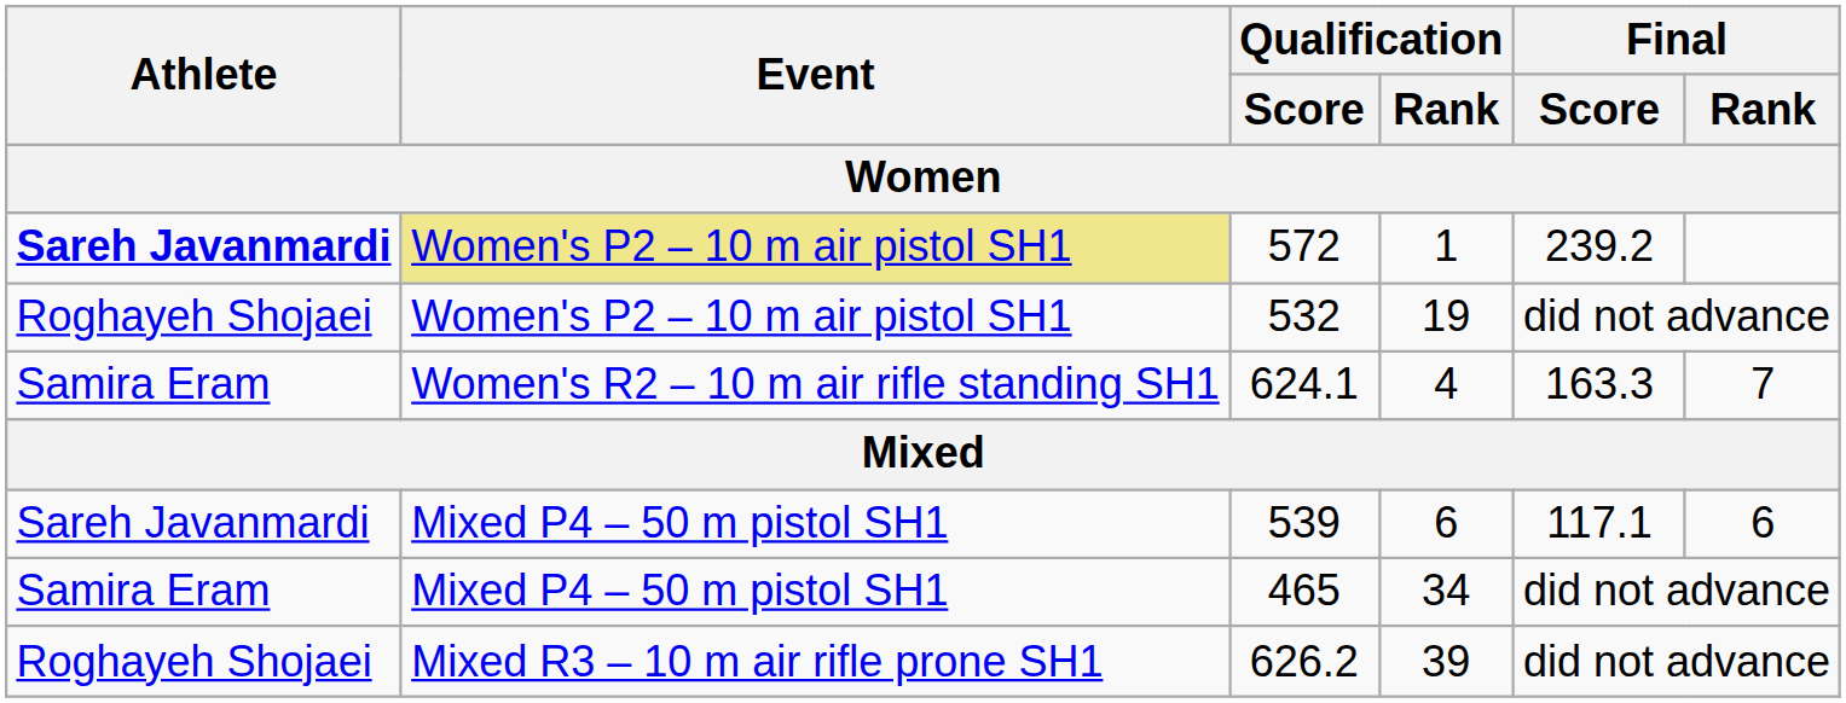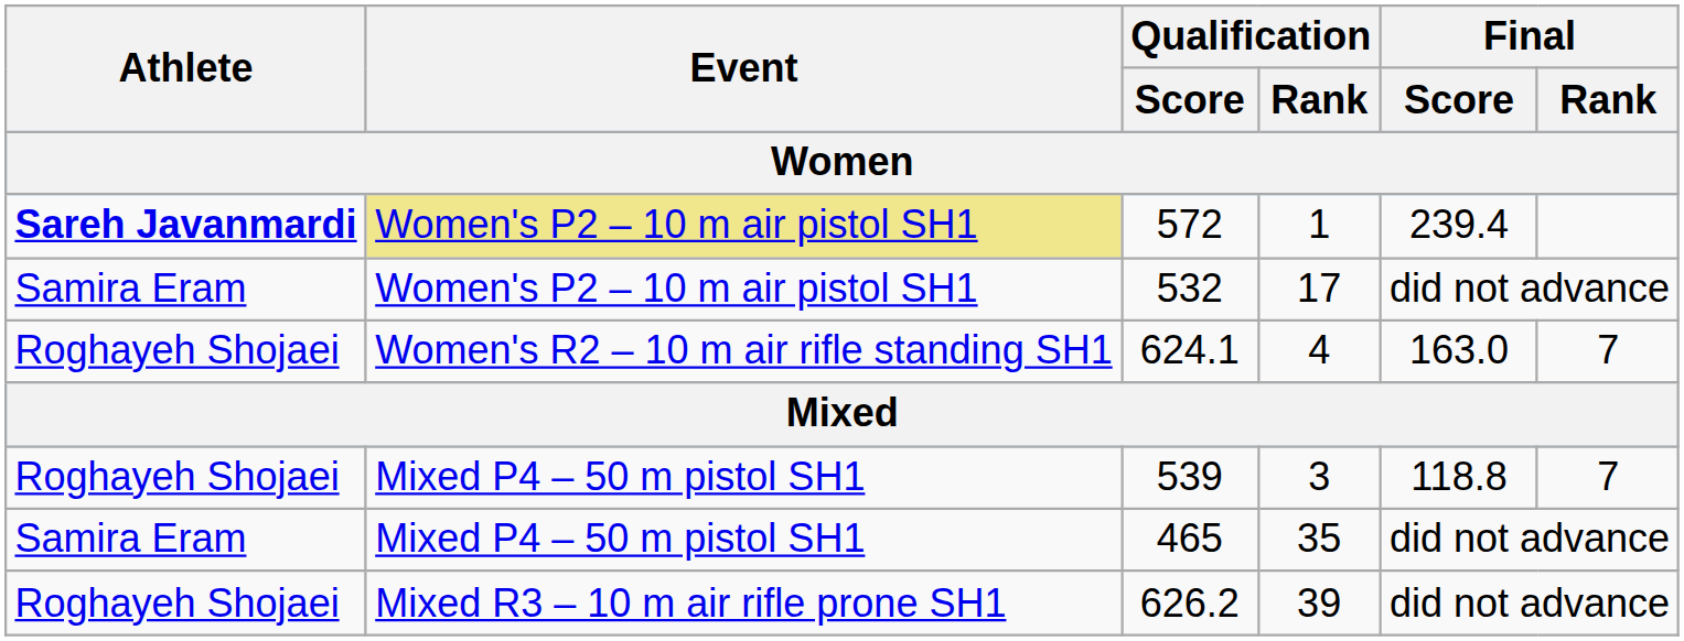 <table class=wikitable style="font-size:100%">
 <tr>
 <th rowspan="2">Athlete</th>
 <th rowspan="2">Event</th>
 <th colspan="2">Qualification</th>
 <th colspan="2">Final</th>
 </tr>
 <tr>
 <th>Score</th>
 <th>Rank</th>
 <th>Score</th>
 <th>Rank</th>
 </tr>
 <tr style="background:#9acdff;">
 <th colspan=9>Women</th>
 </tr>
 <tr align=center>
 <td align=left><strong><a href='#'>Sareh Javanmardi</a></strong></td>
 <td align=left style="background: khaki;"><a href='#'>Women's P2 – 10 m air pistol SH1</a></td>
 <td>572 <strong></strong> <strong></strong></td>
 <td>1</td>
-<td>239.2</td>
+<td>239.4</td>
 <td> <strong></strong>  <strong></strong></td>
 </tr>
 <tr align=center>
-<td align=left><a href='#'>Roghayeh Shojaei</a></td>
+<td align=left><a href='#'>Samira Eram</a></td>
 <td align=left><a href='#'>Women's P2 – 10 m air pistol SH1</a></td>
 <td>532</td>
-<td>19</td>
+<td>17</td>
 <td colspan=2>did not advance</td>
 </tr>
 <tr align=center>
-<td align=left><a href='#'>Samira Eram</a></td>
+<td align=left><a href='#'>Roghayeh Shojaei</a></td>
 <td align=left><a href='#'>Women's R2 – 10 m air rifle standing SH1</a></td>
 <td>624.1 <strong></strong></td>
 <td>4</td>
-<td>163.3</td>
+<td>163.0</td>
 <td>7</td>
 </tr>
 <tr style="background:#9acdff;">
 <th colspan=9>Mixed</th>
 </tr>
 <tr align=center>
-<td align=left><a href='#'>Sareh Javanmardi</a></td>
+<td align=left><a href='#'>Roghayeh Shojaei</a></td>
 <td align=left><a href='#'>Mixed P4 – 50 m pistol SH1</a></td>
 <td>539 <strong></strong></td>
-<td>6</td>
-<td>117.1</td>
-<td>6</td>
+<td>3</td>
+<td>118.8</td>
+<td>7</td>
 </tr>
 <tr align=center>
 <td align=left><a href='#'>Samira Eram</a></td>
 <td align=left><a href='#'>Mixed P4 – 50 m pistol SH1</a></td>
 <td>465</td>
-<td>34</td>
+<td>35</td>
 <td colspan=2>did not advance</td>
 </tr>
 <tr align=center>
 <td align=left><a href='#'>Roghayeh Shojaei</a></td>
 <td align=left><a href='#'>Mixed R3 – 10 m air rifle prone SH1</a></td>
 <td>626.2</td>
 <td>39</td>
 <td colspan=2>did not advance</td>
 </tr>
 </table>
